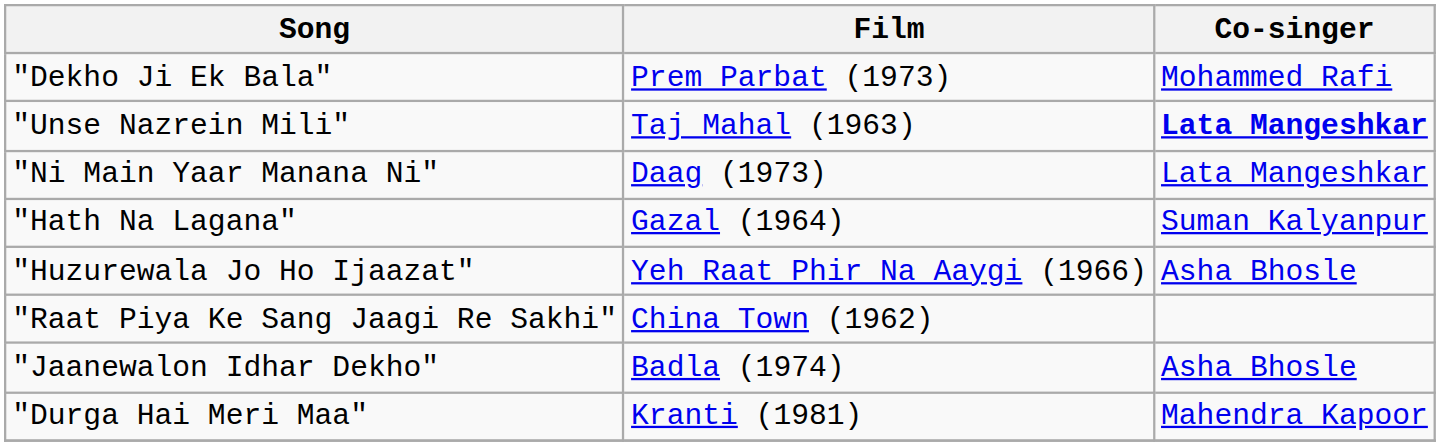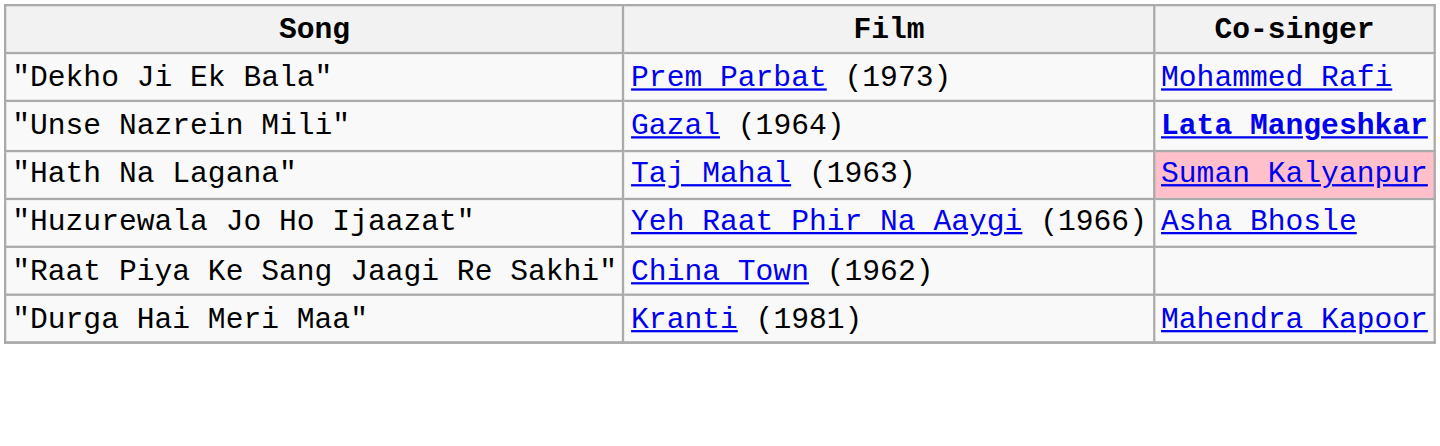 <table class="wikitable">
 <tr>
 <th>Song</th>
 <th>Film</th>
 <th>Co-singer</th>
 </tr>
 <tr>
 <td>"Dekho Ji Ek Bala"</td>
 <td><a href='#'>Prem Parbat</a> (1973)</td>
 <td><a href='#'>Mohammed Rafi</a></td>
 </tr>
 <tr>
 <td>"Unse Nazrein Mili"</td>
-<td><a href='#'>Taj Mahal</a> (1963)</td>
+<td><a href='#'>Gazal</a> (1964)</td>
 <td><strong><a href='#'>Lata Mangeshkar</a></strong></td>
 </tr>
 <tr>
-<td>"Ni Main Yaar Manana Ni"</td>
-<td><a href='#'>Daag</a> (1973)</td>
-<td><a href='#'>Lata Mangeshkar</a></td>
-</tr>
-<tr>
 <td>"Hath Na Lagana"</td>
-<td><a href='#'>Gazal</a> (1964)</td>
-<td><a href='#'>Suman Kalyanpur</a></td>
+<td><a href='#'>Taj Mahal</a> (1963)</td>
+<td style="background: pink;"><a href='#'>Suman Kalyanpur</a></td>
 </tr>
 <tr>
 <td>"Huzurewala Jo Ho Ijaazat"</td>
 <td><a href='#'>Yeh Raat Phir Na Aaygi</a> (1966)</td>
 <td><a href='#'>Asha Bhosle</a></td>
 </tr>
 <tr>
 <td>"Raat Piya Ke Sang Jaagi Re Sakhi"</td>
 <td><a href='#'>China Town</a> (1962)</td>
 <td></td>
 </tr>
 <tr>
-<td>"Jaanewalon Idhar Dekho"</td>
-<td><a href='#'>Badla</a> (1974)</td>
-<td><a href='#'>Asha Bhosle</a></td>
-</tr>
-<tr>
 <td>"Durga Hai Meri Maa"</td>
 <td><a href='#'>Kranti</a> (1981)</td>
 <td><a href='#'>Mahendra Kapoor</a></td>
 </tr>
 <tr>
 </tr>
 </table>
